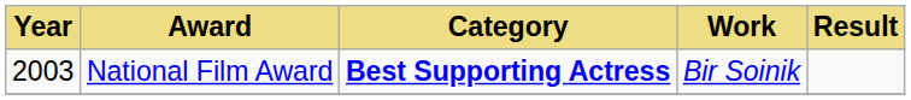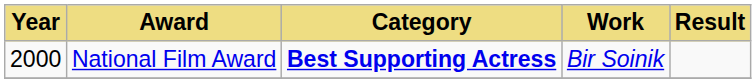 <table class="wikitable">
 <tr>
 <th style="background:#EEDD82;">Year</th>
 <th style="background:#EEDD82;">Award</th>
 <th style="background:#EEDD82;">Category</th>
 <th style="background:#EEDD82;">Work</th>
 <th style="background:#EEDD82;">Result</th>
 </tr>
 <tr>
-<td>2003</td>
+<td>2000</td>
 <td><a href='#'>National Film Award</a></td>
 <td><strong><a href='#'>Best Supporting Actress</a></strong></td>
 <td><em><a href='#'>Bir Soinik</a></em></td>
 <td></td>
 </tr>
 <tr>
 </tr>
 </table>
